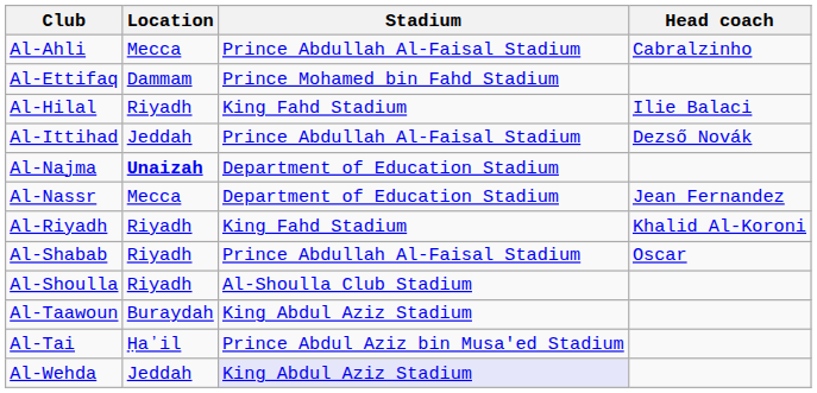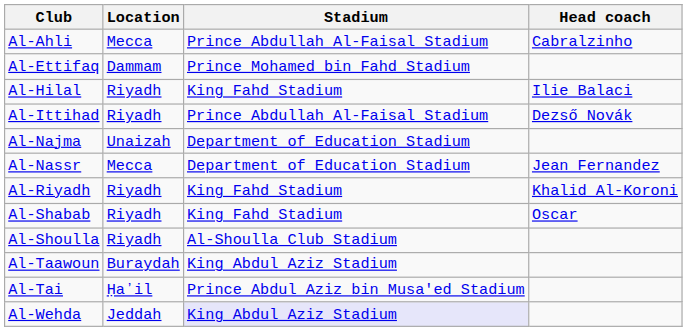 <table class="wikitable sortable">
 <tr>
 <th>Club</th>
 <th>Location</th>
 <th>Stadium</th>
 <th>Head coach</th>
 </tr>
 <tr>
 <td><a href='#'>Al-Ahli</a></td>
 <td><a href='#'>Mecca</a></td>
 <td><a href='#'>Prince Abdullah Al-Faisal Stadium</a></td>
 <td> <a href='#'>Cabralzinho</a></td>
 </tr>
 <tr>
 <td><a href='#'>Al-Ettifaq</a></td>
 <td><a href='#'>Dammam</a></td>
 <td><a href='#'>Prince Mohamed bin Fahd Stadium</a></td>
 <td></td>
 </tr>
 <tr>
 <td><a href='#'>Al-Hilal</a></td>
 <td><a href='#'>Riyadh</a></td>
 <td><a href='#'>King Fahd Stadium</a></td>
 <td> <a href='#'>Ilie Balaci</a></td>
 </tr>
 <tr>
 <td><a href='#'>Al-Ittihad</a></td>
-<td><a href='#'>Jeddah</a></td>
+<td><a href='#'>Riyadh</a></td>
 <td><a href='#'>Prince Abdullah Al-Faisal Stadium</a></td>
 <td> <a href='#'>Dezső Novák</a></td>
 </tr>
 <tr>
 <td><a href='#'>Al-Najma</a></td>
-<td><strong><a href='#'>Unaizah</a></strong></td>
+<td><a href='#'>Unaizah</a></td>
 <td><a href='#'>Department of Education Stadium</a></td>
 <td></td>
 </tr>
 <tr>
 <td><a href='#'>Al-Nassr</a></td>
 <td><a href='#'>Mecca</a></td>
 <td><a href='#'>Department of Education Stadium</a></td>
 <td> <a href='#'>Jean Fernandez</a></td>
 </tr>
 <tr>
 <td><a href='#'>Al-Riyadh</a></td>
 <td><a href='#'>Riyadh</a></td>
 <td><a href='#'>King Fahd Stadium</a></td>
 <td> <a href='#'>Khalid Al-Koroni</a></td>
 </tr>
 <tr>
 <td><a href='#'>Al-Shabab</a></td>
 <td><a href='#'>Riyadh</a></td>
-<td><a href='#'>Prince Abdullah Al-Faisal Stadium</a></td>
+<td><a href='#'>King Fahd Stadium</a></td>
 <td> <a href='#'>Oscar</a></td>
 </tr>
 <tr>
 <td><a href='#'>Al-Shoulla</a></td>
 <td><a href='#'>Riyadh</a></td>
 <td><a href='#'>Al-Shoulla Club Stadium</a></td>
 <td></td>
 </tr>
 <tr>
 <td><a href='#'>Al-Taawoun</a></td>
 <td><a href='#'>Buraydah</a></td>
 <td><a href='#'>King Abdul Aziz Stadium</a></td>
 <td></td>
 </tr>
 <tr>
 <td><a href='#'>Al-Tai</a></td>
 <td><a href='#'>Ḥaʼil</a></td>
 <td><a href='#'>Prince Abdul Aziz bin Musa'ed Stadium</a></td>
 <td></td>
 </tr>
 <tr>
 <td><a href='#'>Al-Wehda</a></td>
 <td><a href='#'>Jeddah</a></td>
 <td style="background: lavender;"><a href='#'>King Abdul Aziz Stadium</a></td>
 <td></td>
 </tr>
 </table>
